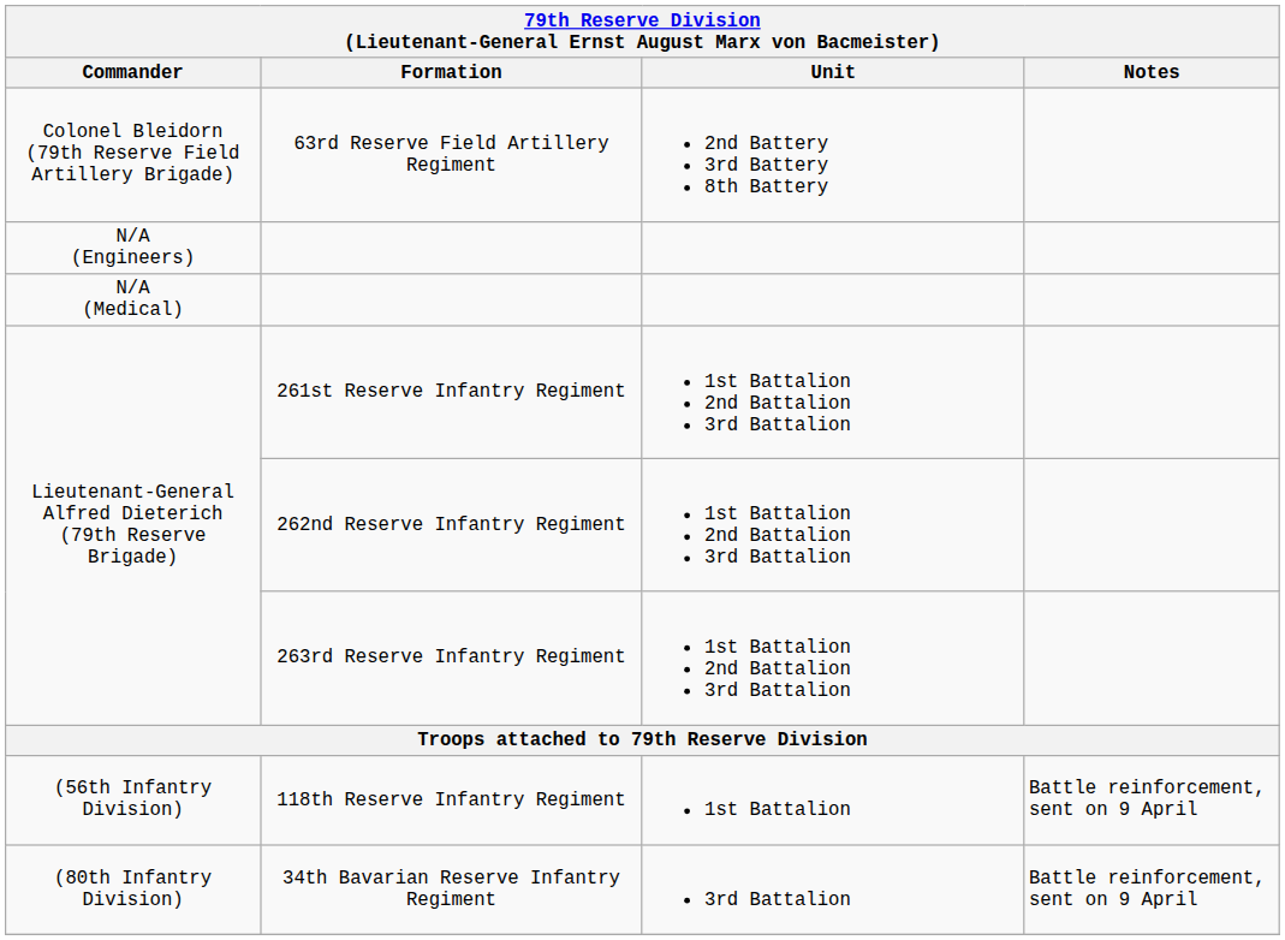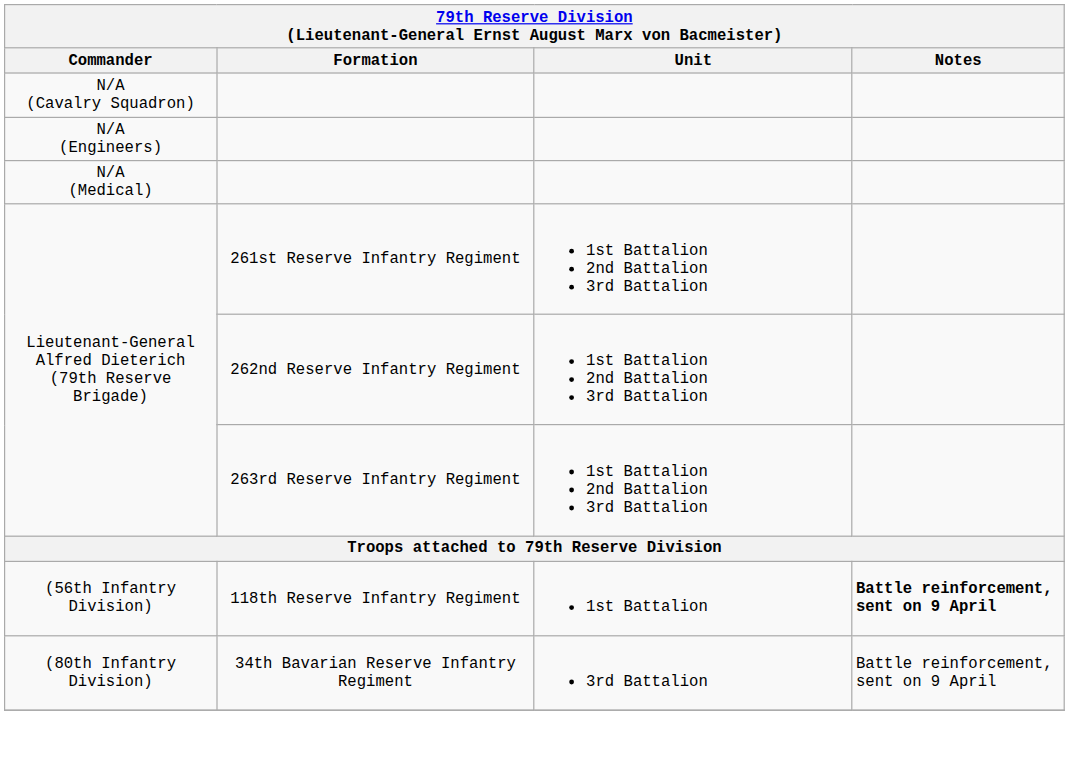 <table class="wikitable" width=100%>
 <tr valign="top">
 <th colspan="4" bgcolor="white"><a href='#'>79th Reserve Division</a><br>(Lieutenant-General Ernst August Marx von Bacmeister)</th>
 </tr>
 <tr>
 <th width=20%; align= center rowspan=1>Commander</th>
 <th width=30%; align= center rowspan=1>Formation</th>
 <th width=30%; align= center rowspan=1>Unit</th>
 <th width=20%; align= center rowspan=1>Notes</th>
 </tr>
 <tr>
-<td align= center>Colonel Bleidorn<br>(79th Reserve Field Artillery Brigade)</td>
-<td align= center>63rd Reserve Field Artillery Regiment</td>
-<td align= left><br><ul><li>2nd Battery</li><li>3rd Battery</li><li>8th Battery</li></ul></td>
+<td align= center>N/A<br>(Cavalry Squadron)</td>
+<td align= center></td>
+<td align= left></td>
 <td align= left></td>
 </tr>
 <tr>
 <td align= center>N/A<br>(Engineers)</td>
 <td align= center></td>
 <td align= left></td>
 <td align= left></td>
 </tr>
 <tr>
 <td align= center>N/A<br>(Medical)</td>
 <td align= center></td>
 <td align= left></td>
 <td align= left></td>
 </tr>
 <tr>
 <td rowspan="3" align= center>Lieutenant-General Alfred Dieterich<br>(79th Reserve Brigade)</td>
 <td align= center>261st Reserve Infantry Regiment</td>
 <td align= left><br><ul><li>1st Battalion</li><li>2nd Battalion</li><li>3rd Battalion</li></ul></td>
 <td align= left></td>
 </tr>
 <tr>
 <td align= center>262nd Reserve Infantry Regiment</td>
 <td align= left><br><ul><li>1st Battalion</li><li>2nd Battalion</li><li>3rd Battalion</li></ul></td>
 <td align= left></td>
 </tr>
 <tr>
 <td align= center>263rd Reserve Infantry Regiment</td>
 <td align= left><br><ul><li>1st Battalion</li><li>2nd Battalion</li><li>3rd Battalion</li></ul></td>
 <td align= left></td>
 </tr>
 <tr valign="top">
 <th colspan="4" bgcolor="white">Troops attached to 79th Reserve Division</th>
 </tr>
 <tr>
 <td align= center>(56th Infantry Division)</td>
 <td align= center>118th Reserve Infantry Regiment</td>
 <td align= left><br><ul><li>1st Battalion</li></ul></td>
-<td align= left>Battle reinforcement, sent on 9 April</td>
+<td align= left><strong>Battle reinforcement, sent on 9 April</strong></td>
 </tr>
 <tr>
 <td align= center>(80th Infantry Division)</td>
 <td align= center>34th Bavarian Reserve Infantry Regiment</td>
 <td align= left><br><ul><li>3rd Battalion</li></ul></td>
 <td align= left>Battle reinforcement, sent on 9 April</td>
 </tr>
 <tr>
 </tr>
 </table>
